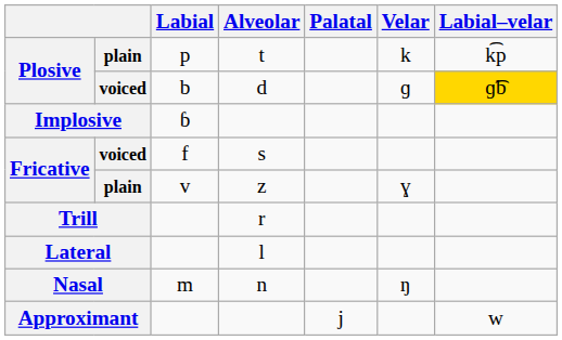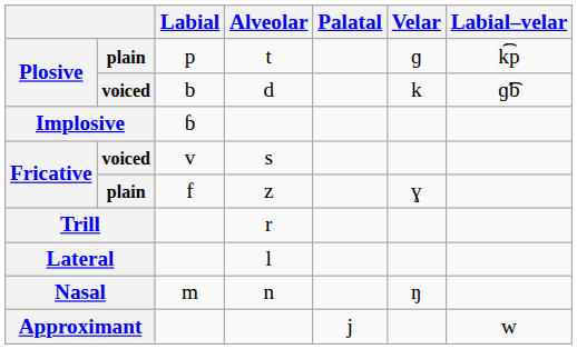 <table class="wikitable">
 <tr>
 <th colspan="2"></th>
 <th><a href='#'>Labial</a></th>
 <th><a href='#'>Alveolar</a></th>
 <th><a href='#'>Palatal</a></th>
 <th><a href='#'>Velar</a></th>
 <th><a href='#'>Labial–velar</a></th>
 </tr>
 <tr align="center">
 <th rowspan="2"><a href='#'>Plosive</a></th>
 <th><small>plain</small></th>
 <td>p</td>
 <td>t</td>
 <td></td>
-<td>k</td>
+<td>ɡ</td>
 <td>k͡p</td>
 </tr>
 <tr align="center">
 <th><small>voiced</small></th>
 <td>b</td>
 <td>d</td>
 <td></td>
-<td>ɡ</td>
-<td style="background: gold;">ɡ͡b</td>
+<td>k</td>
+<td>ɡ͡b</td>
 </tr>
 <tr align="center">
 <th colspan="2"><a href='#'>Implosive</a></th>
 <td>ɓ</td>
 <td></td>
 <td></td>
 <td></td>
 <td></td>
 </tr>
 <tr align="center">
 <th rowspan="2"><a href='#'>Fricative</a></th>
 <th><small>voiced</small></th>
-<td>f</td>
+<td>v</td>
 <td>s</td>
 <td></td>
 <td></td>
 <td></td>
 </tr>
 <tr align="center">
 <th><small>plain</small></th>
-<td>v</td>
+<td>f</td>
 <td>z</td>
 <td></td>
 <td>ɣ</td>
 <td></td>
 </tr>
 <tr align="center">
 <th colspan="2"><a href='#'>Trill</a></th>
 <td></td>
 <td>r</td>
 <td></td>
 <td></td>
 <td></td>
 </tr>
 <tr align="center">
 <th colspan="2"><a href='#'>Lateral</a></th>
 <td></td>
 <td>l</td>
 <td></td>
 <td></td>
 <td></td>
 </tr>
 <tr align="center">
 <th colspan="2"><a href='#'>Nasal</a></th>
 <td>m</td>
 <td>n</td>
 <td></td>
 <td>ŋ</td>
 <td></td>
 </tr>
 <tr align="center">
 <th colspan="2"><a href='#'>Approximant</a></th>
 <td></td>
 <td></td>
 <td>j</td>
 <td></td>
 <td>w</td>
 </tr>
 </table>
